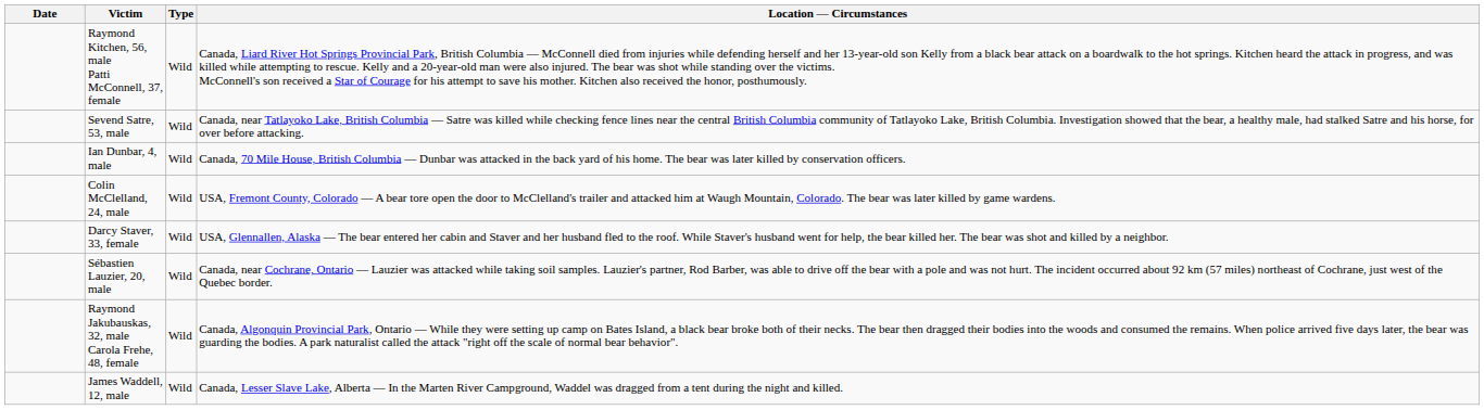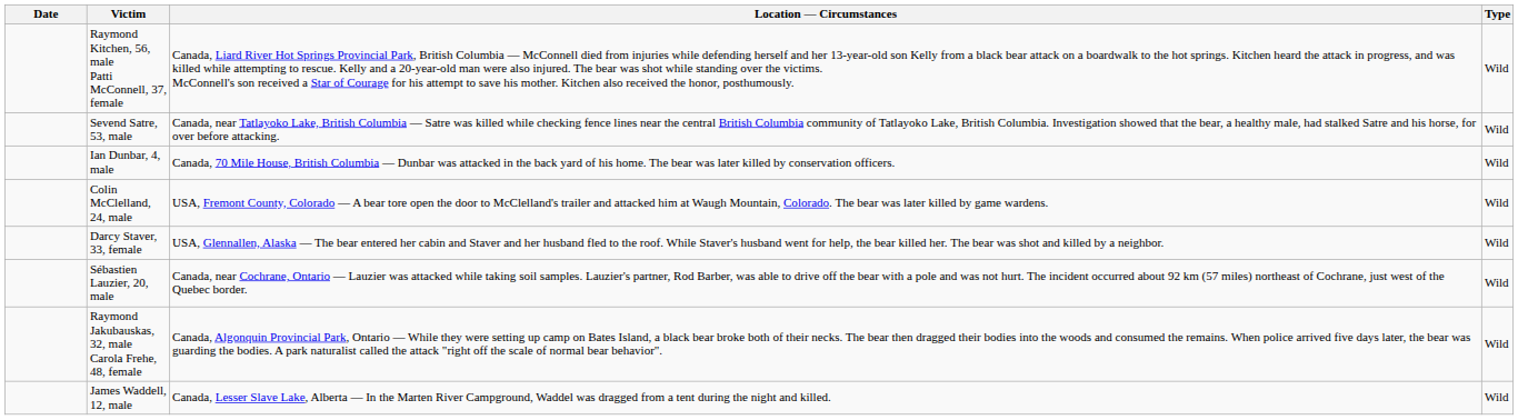 <table class="wikitable sortable">
 <tr>
 <th style="width:100px;">Date</th>
 <th style="width:100px;" class="unsortable">Victim</th>
+<th class=unsortable>Location — Circumstances</th>
 <th class="unsortable">Type</th>
-<th class=unsortable>Location — Circumstances</th>
 </tr>
 <tr>
 <td></td>
 <td>Raymond Kitchen, 56, male<br>Patti McConnell, 37, female</td>
+<td>Canada, <a href='#'>Liard River Hot Springs Provincial Park</a>, British Columbia — McConnell died from injuries while defending herself and her 13-year-old son Kelly from a black bear attack on a boardwalk to the hot springs. Kitchen heard the attack in progress, and was killed while attempting to rescue. Kelly and a 20-year-old man were also injured. The bear was shot while standing over the victims.<br>McConnell's son received a <a href='#'>Star of Courage</a> for his attempt to save his mother. Kitchen also received the honor, posthumously.</td>
 <td>Wild</td>
-<td>Canada, <a href='#'>Liard River Hot Springs Provincial Park</a>, British Columbia — McConnell died from injuries while defending herself and her 13-year-old son Kelly from a black bear attack on a boardwalk to the hot springs. Kitchen heard the attack in progress, and was killed while attempting to rescue. Kelly and a 20-year-old man were also injured. The bear was shot while standing over the victims.<br>McConnell's son received a <a href='#'>Star of Courage</a> for his attempt to save his mother. Kitchen also received the honor, posthumously.</td>
 </tr>
 <tr>
 <td></td>
 <td>Sevend Satre, 53, male</td>
+<td>Canada, near <a href='#'>Tatlayoko Lake, British Columbia</a> — Satre was killed while checking fence lines near the central <a href='#'>British Columbia</a> community of Tatlayoko Lake, British Columbia. Investigation showed that the bear, a healthy male, had stalked Satre and his horse, for over  before attacking.</td>
 <td>Wild</td>
-<td>Canada, near <a href='#'>Tatlayoko Lake, British Columbia</a> — Satre was killed while checking fence lines near the central <a href='#'>British Columbia</a> community of Tatlayoko Lake, British Columbia. Investigation showed that the bear, a healthy male, had stalked Satre and his horse, for over  before attacking.</td>
 </tr>
 <tr>
 <td></td>
 <td>Ian Dunbar, 4, male</td>
+<td>Canada, <a href='#'>70 Mile House, British Columbia</a> — Dunbar was attacked in the back yard of his home. The bear was later killed by conservation officers.</td>
 <td>Wild</td>
-<td>Canada, <a href='#'>70 Mile House, British Columbia</a> — Dunbar was attacked in the back yard of his home. The bear was later killed by conservation officers.</td>
 </tr>
 <tr>
 <td></td>
 <td>Colin McClelland, 24, male</td>
+<td>USA, <a href='#'>Fremont County, Colorado</a> — A bear tore open the door to McClelland's trailer and attacked him at Waugh Mountain, <a href='#'>Colorado</a>. The bear was later killed by game wardens.</td>
 <td>Wild</td>
-<td>USA, <a href='#'>Fremont County, Colorado</a> — A bear tore open the door to McClelland's trailer and attacked him at Waugh Mountain, <a href='#'>Colorado</a>. The bear was later killed by game wardens.</td>
 </tr>
 <tr>
 <td></td>
 <td>Darcy Staver, 33, female</td>
+<td>USA, <a href='#'>Glennallen, Alaska</a> — The bear entered her cabin and Staver and her husband fled to the roof. While Staver's husband went for help, the bear killed her. The bear was shot and killed by a neighbor.</td>
 <td>Wild</td>
-<td>USA, <a href='#'>Glennallen, Alaska</a> — The bear entered her cabin and Staver and her husband fled to the roof. While Staver's husband went for help, the bear killed her. The bear was shot and killed by a neighbor.</td>
 </tr>
 <tr>
 <td></td>
 <td>Sébastien Lauzier, 20, male</td>
+<td>Canada, near <a href='#'>Cochrane, Ontario</a> — Lauzier was attacked while taking soil samples. Lauzier's partner, Rod Barber, was able to drive off the bear with a pole and was not hurt. The incident occurred about 92 km (57 miles) northeast of Cochrane, just west of the Quebec border.</td>
 <td>Wild</td>
-<td>Canada, near <a href='#'>Cochrane, Ontario</a> — Lauzier was attacked while taking soil samples. Lauzier's partner, Rod Barber, was able to drive off the bear with a pole and was not hurt. The incident occurred about 92 km (57 miles) northeast of Cochrane, just west of the Quebec border.</td>
 </tr>
 <tr>
 <td></td>
 <td>Raymond Jakubauskas, 32, male<br>Carola Frehe, 48, female</td>
+<td>Canada, <a href='#'>Algonquin Provincial Park</a>, Ontario — While they were setting up camp on Bates Island, a black bear broke both of their necks. The bear then dragged their bodies into the woods and consumed the remains. When police arrived five days later, the bear was guarding the bodies. A park naturalist called the attack "right off the scale of normal bear behavior".</td>
 <td>Wild</td>
-<td>Canada, <a href='#'>Algonquin Provincial Park</a>, Ontario — While they were setting up camp on Bates Island, a black bear broke both of their necks. The bear then dragged their bodies into the woods and consumed the remains. When police arrived five days later, the bear was guarding the bodies. A park naturalist called the attack "right off the scale of normal bear behavior".</td>
 </tr>
 <tr>
 <td></td>
 <td>James Waddell, 12, male</td>
+<td>Canada, <a href='#'>Lesser Slave Lake</a>, Alberta — In the Marten River Campground, Waddel was dragged from a tent during the night and killed.</td>
 <td>Wild</td>
-<td>Canada, <a href='#'>Lesser Slave Lake</a>, Alberta — In the Marten River Campground, Waddel was dragged from a tent during the night and killed.</td>
 </tr>
 </table>
